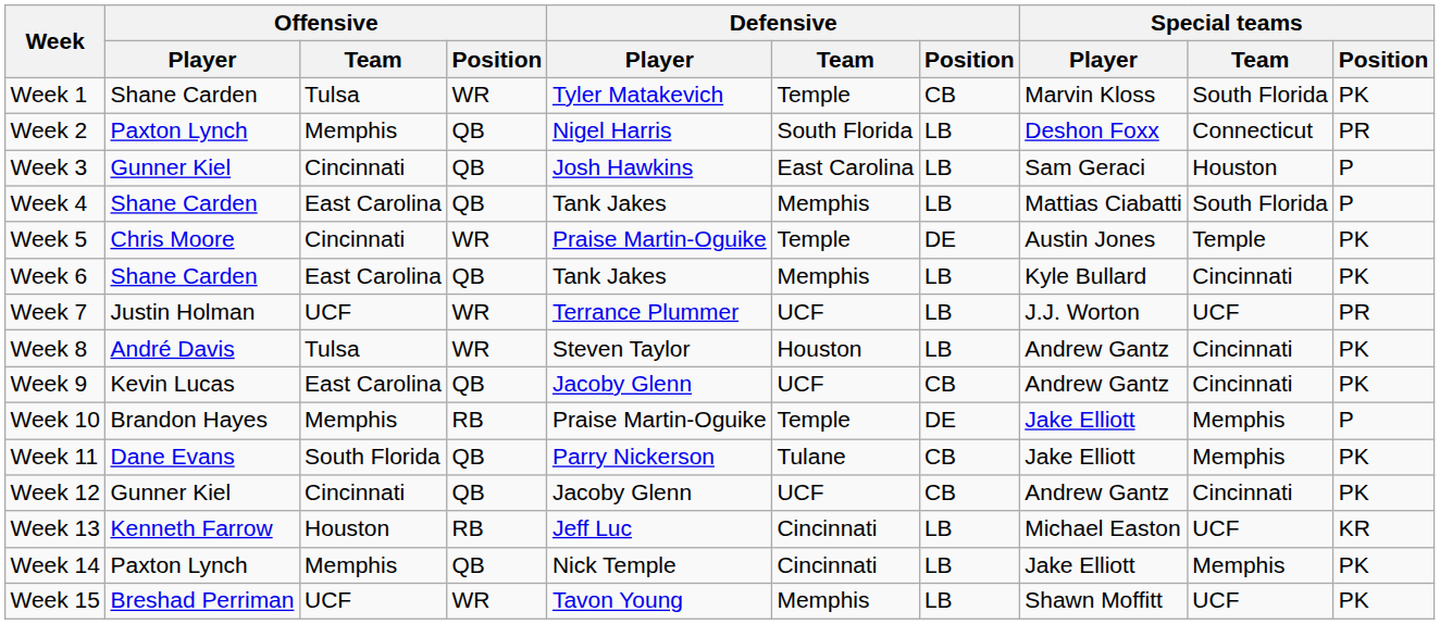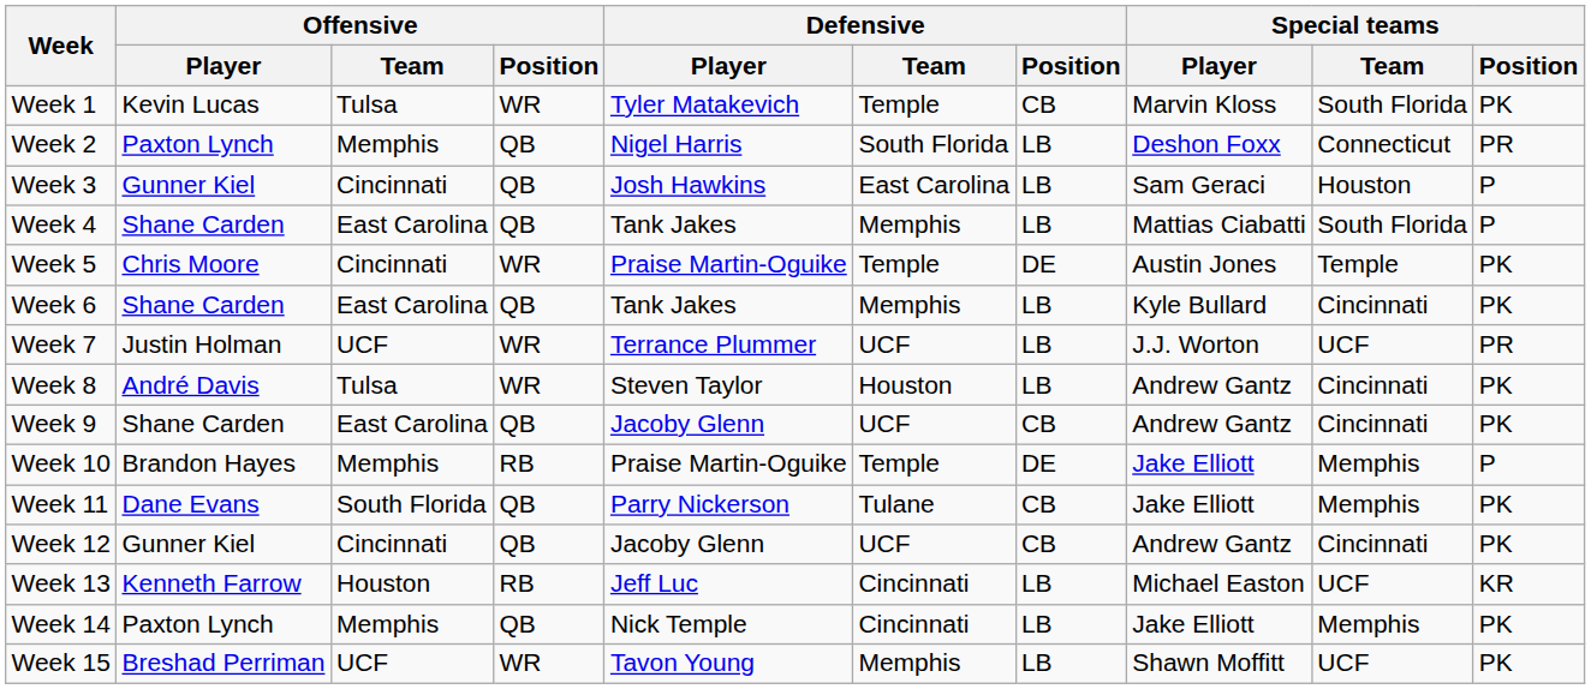 <table class="wikitable" border="1">
 <tr>
 <th rowspan="2">Week</th>
 <th colspan="3">Offensive</th>
 <th colspan="3">Defensive</th>
 <th colspan="3">Special teams</th>
 </tr>
 <tr>
 <th>Player</th>
 <th>Team</th>
 <th>Position</th>
 <th>Player</th>
 <th>Team</th>
 <th>Position</th>
 <th>Player</th>
 <th>Team</th>
 <th>Position</th>
 </tr>
 <tr>
 <td>Week 1</td>
-<td>Shane Carden</td>
+<td>Kevin Lucas</td>
 <td>Tulsa</td>
 <td>WR</td>
 <td><a href='#'>Tyler Matakevich</a></td>
 <td>Temple</td>
 <td>CB</td>
 <td>Marvin Kloss</td>
 <td>South Florida</td>
 <td>PK</td>
 </tr>
 <tr>
 <td>Week 2</td>
 <td><a href='#'>Paxton Lynch</a></td>
 <td>Memphis</td>
 <td>QB</td>
 <td><a href='#'>Nigel Harris</a></td>
 <td>South Florida</td>
 <td>LB</td>
 <td><a href='#'>Deshon Foxx</a></td>
 <td>Connecticut</td>
 <td>PR</td>
 </tr>
 <tr>
 <td>Week 3</td>
 <td><a href='#'>Gunner Kiel</a></td>
 <td>Cincinnati</td>
 <td>QB</td>
 <td><a href='#'>Josh Hawkins</a></td>
 <td>East Carolina</td>
 <td>LB</td>
 <td>Sam Geraci</td>
 <td>Houston</td>
 <td>P</td>
 </tr>
 <tr>
 <td>Week 4</td>
 <td><a href='#'>Shane Carden</a></td>
 <td>East Carolina</td>
 <td>QB</td>
 <td>Tank Jakes</td>
 <td>Memphis</td>
 <td>LB</td>
 <td>Mattias Ciabatti</td>
 <td>South Florida</td>
 <td>P</td>
 </tr>
 <tr>
 <td>Week 5</td>
 <td><a href='#'>Chris Moore</a></td>
 <td>Cincinnati</td>
 <td>WR</td>
 <td><a href='#'>Praise Martin-Oguike</a></td>
 <td>Temple</td>
 <td>DE</td>
 <td>Austin Jones</td>
 <td>Temple</td>
 <td>PK</td>
 </tr>
 <tr>
 <td>Week 6</td>
 <td><a href='#'>Shane Carden</a></td>
 <td>East Carolina</td>
 <td>QB</td>
 <td>Tank Jakes</td>
 <td>Memphis</td>
 <td>LB</td>
 <td>Kyle Bullard</td>
 <td>Cincinnati</td>
 <td>PK</td>
 </tr>
 <tr>
 <td>Week 7</td>
 <td>Justin Holman</td>
 <td>UCF</td>
 <td>WR</td>
 <td><a href='#'>Terrance Plummer</a></td>
 <td>UCF</td>
 <td>LB</td>
 <td>J.J. Worton</td>
 <td>UCF</td>
 <td>PR</td>
 </tr>
 <tr>
 <td>Week 8</td>
 <td><a href='#'>André Davis</a></td>
 <td>Tulsa</td>
 <td>WR</td>
 <td>Steven Taylor</td>
 <td>Houston</td>
 <td>LB</td>
 <td>Andrew Gantz</td>
 <td>Cincinnati</td>
 <td>PK</td>
 </tr>
 <tr>
 <td>Week 9</td>
-<td>Kevin Lucas</td>
+<td>Shane Carden</td>
 <td>East Carolina</td>
 <td>QB</td>
 <td><a href='#'>Jacoby Glenn</a></td>
 <td>UCF</td>
 <td>CB</td>
 <td>Andrew Gantz</td>
 <td>Cincinnati</td>
 <td>PK</td>
 </tr>
 <tr>
 <td>Week 10</td>
 <td>Brandon Hayes</td>
 <td>Memphis</td>
 <td>RB</td>
 <td>Praise Martin-Oguike</td>
 <td>Temple</td>
 <td>DE</td>
 <td><a href='#'>Jake Elliott</a></td>
 <td>Memphis</td>
 <td>P</td>
 </tr>
 <tr>
 <td>Week 11</td>
 <td><a href='#'>Dane Evans</a></td>
 <td>South Florida</td>
 <td>QB</td>
 <td><a href='#'>Parry Nickerson</a></td>
 <td>Tulane</td>
 <td>CB</td>
 <td>Jake Elliott</td>
 <td>Memphis</td>
 <td>PK</td>
 </tr>
 <tr>
 <td>Week 12</td>
 <td>Gunner Kiel</td>
 <td>Cincinnati</td>
 <td>QB</td>
 <td>Jacoby Glenn</td>
 <td>UCF</td>
 <td>CB</td>
 <td>Andrew Gantz</td>
 <td>Cincinnati</td>
 <td>PK</td>
 </tr>
 <tr>
 <td>Week 13</td>
 <td><a href='#'>Kenneth Farrow</a></td>
 <td>Houston</td>
 <td>RB</td>
 <td><a href='#'>Jeff Luc</a></td>
 <td>Cincinnati</td>
 <td>LB</td>
 <td>Michael Easton</td>
 <td>UCF</td>
 <td>KR</td>
 </tr>
 <tr>
 <td>Week 14</td>
 <td>Paxton Lynch</td>
 <td>Memphis</td>
 <td>QB</td>
 <td>Nick Temple</td>
 <td>Cincinnati</td>
 <td>LB</td>
 <td>Jake Elliott</td>
 <td>Memphis</td>
 <td>PK</td>
 </tr>
 <tr>
 <td>Week 15</td>
 <td><a href='#'>Breshad Perriman</a></td>
 <td>UCF</td>
 <td>WR</td>
 <td><a href='#'>Tavon Young</a></td>
 <td>Memphis</td>
 <td>LB</td>
 <td>Shawn Moffitt</td>
 <td>UCF</td>
 <td>PK</td>
 </tr>
 </table>
